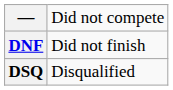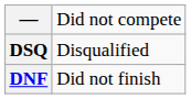 <table class="wikitable">
 <tr>
 <th scope="row">—</th>
 <td>Did not compete</td>
 </tr>
 <tr>
+<th scope="row">DSQ</th>
+<td>Disqualified</td>
+</tr>
+<tr>
 <th scope="row"><a href='#'>DNF</a></th>
 <td>Did not finish</td>
 </tr>
-<tr>
-<th scope="row">DSQ</th>
-<td>Disqualified</td>
-</tr>
 </table>
